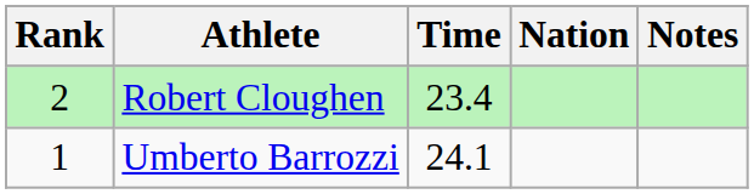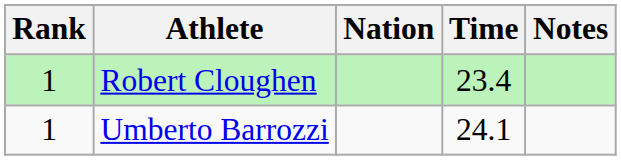 <table class="wikitable sortable" style="text-align:center">
 <tr>
 <th>Rank</th>
 <th>Athlete</th>
+<th>Nation</th>
 <th>Time</th>
-<th>Nation</th>
 <th>Notes</th>
 </tr>
 <tr bgcolor=bbf3bb>
-<td>2</td>
+<td>1</td>
 <td align=left><a href='#'>Robert Cloughen</a></td>
+<td align=left></td>
 <td>23.4</td>
-<td align=left></td>
 <td></td>
 </tr>
 <tr>
 <td>1</td>
 <td align=left><a href='#'>Umberto Barrozzi</a></td>
+<td align=left></td>
 <td>24.1</td>
-<td align=left></td>
 <td></td>
 </tr>
 </table>
